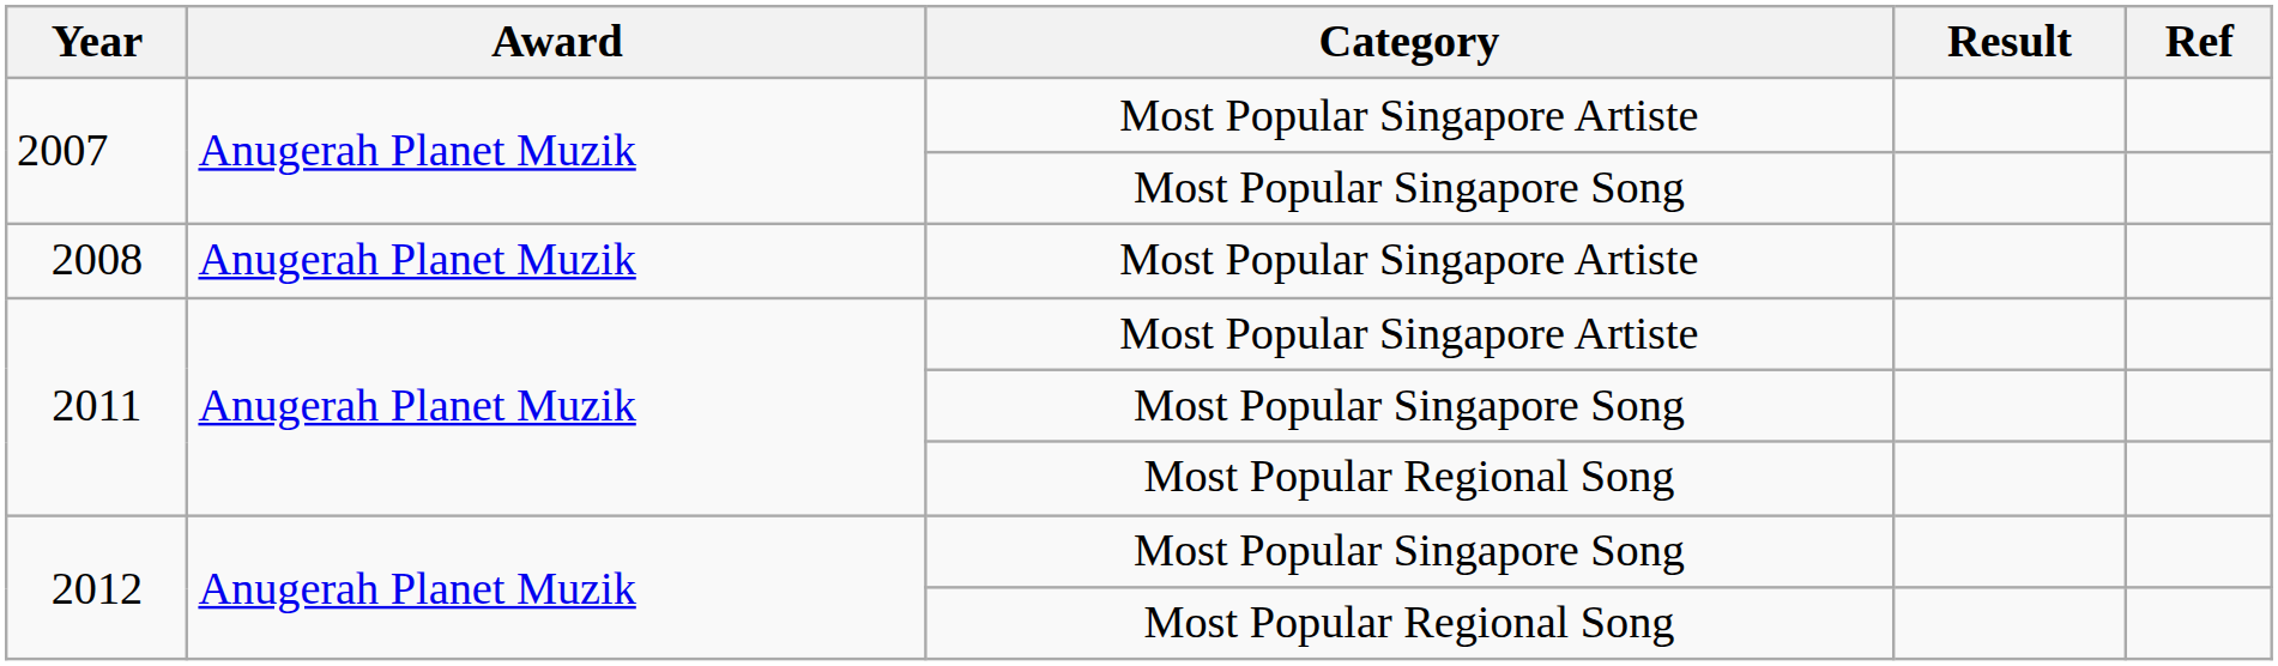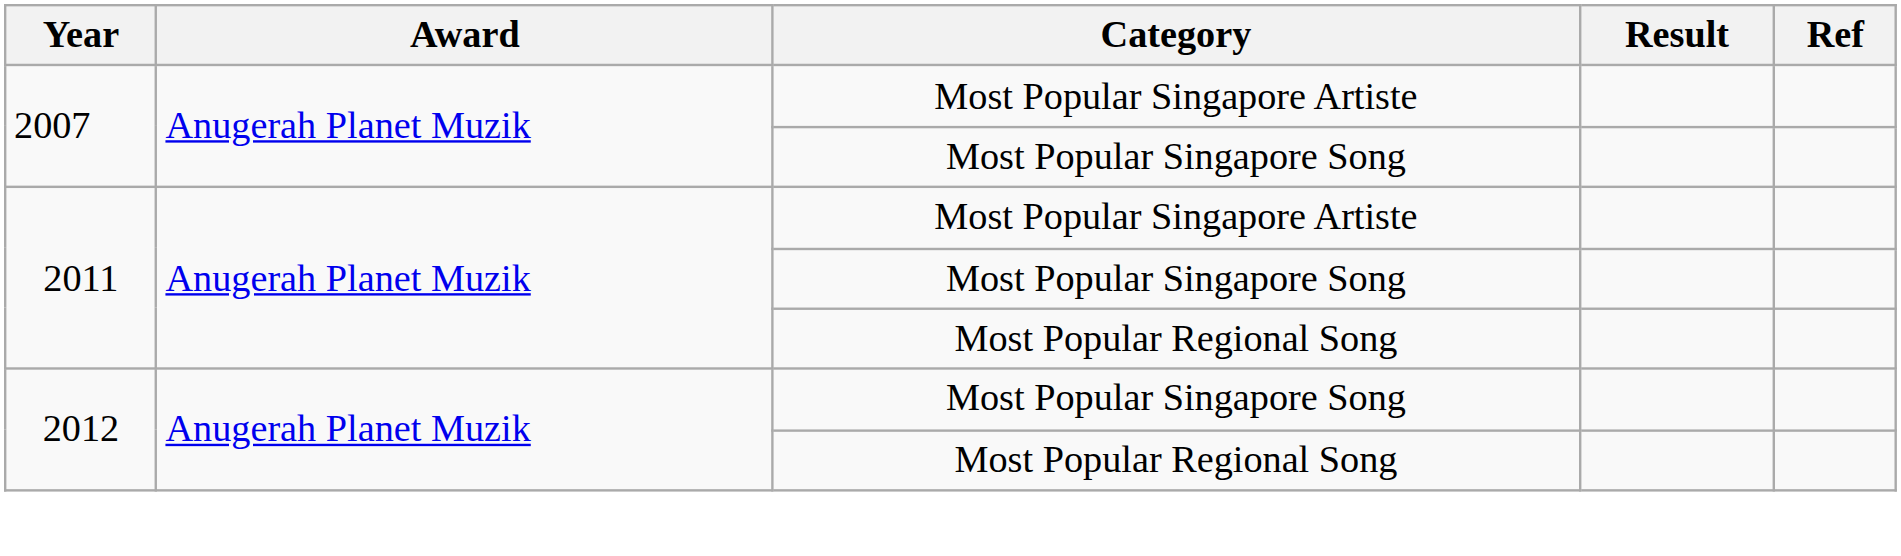 <table class="wikitable" width="50%">
 <tr>
 <th>Year</th>
 <th>Award</th>
 <th>Category</th>
 <th>Result</th>
 <th>Ref</th>
 </tr>
 <tr>
 <td rowspan="2">2007</td>
 <td rowspan="2"><a href='#'>Anugerah Planet Muzik</a></td>
 <td align="center">Most Popular Singapore Artiste</td>
 <td></td>
 <td></td>
 </tr>
 <tr>
 <td align="center">Most Popular Singapore Song</td>
-<td></td>
-<td></td>
-</tr>
-<tr>
-<td rowspan="1" align="center">2008</td>
-<td rowspan="1"><a href='#'>Anugerah Planet Muzik</a></td>
-<td align="center">Most Popular Singapore Artiste</td>
 <td></td>
 <td></td>
 </tr>
 <tr>
 <td rowspan="3" align="center">2011</td>
 <td rowspan="3"><a href='#'>Anugerah Planet Muzik</a></td>
 <td align="center">Most Popular Singapore Artiste</td>
 <td></td>
 <td></td>
 </tr>
 <tr>
 <td align="center">Most Popular Singapore Song</td>
 <td></td>
 <td></td>
 </tr>
 <tr>
 <td align="center">Most Popular Regional Song</td>
 <td></td>
 <td></td>
 </tr>
 <tr>
 <td rowspan="2" align="center">2012</td>
 <td rowspan="2"><a href='#'>Anugerah Planet Muzik</a></td>
 <td align="center">Most Popular Singapore Song</td>
 <td></td>
 <td></td>
 </tr>
 <tr>
 <td align="center">Most Popular Regional Song</td>
 <td></td>
 <td></td>
 </tr>
 </table>
